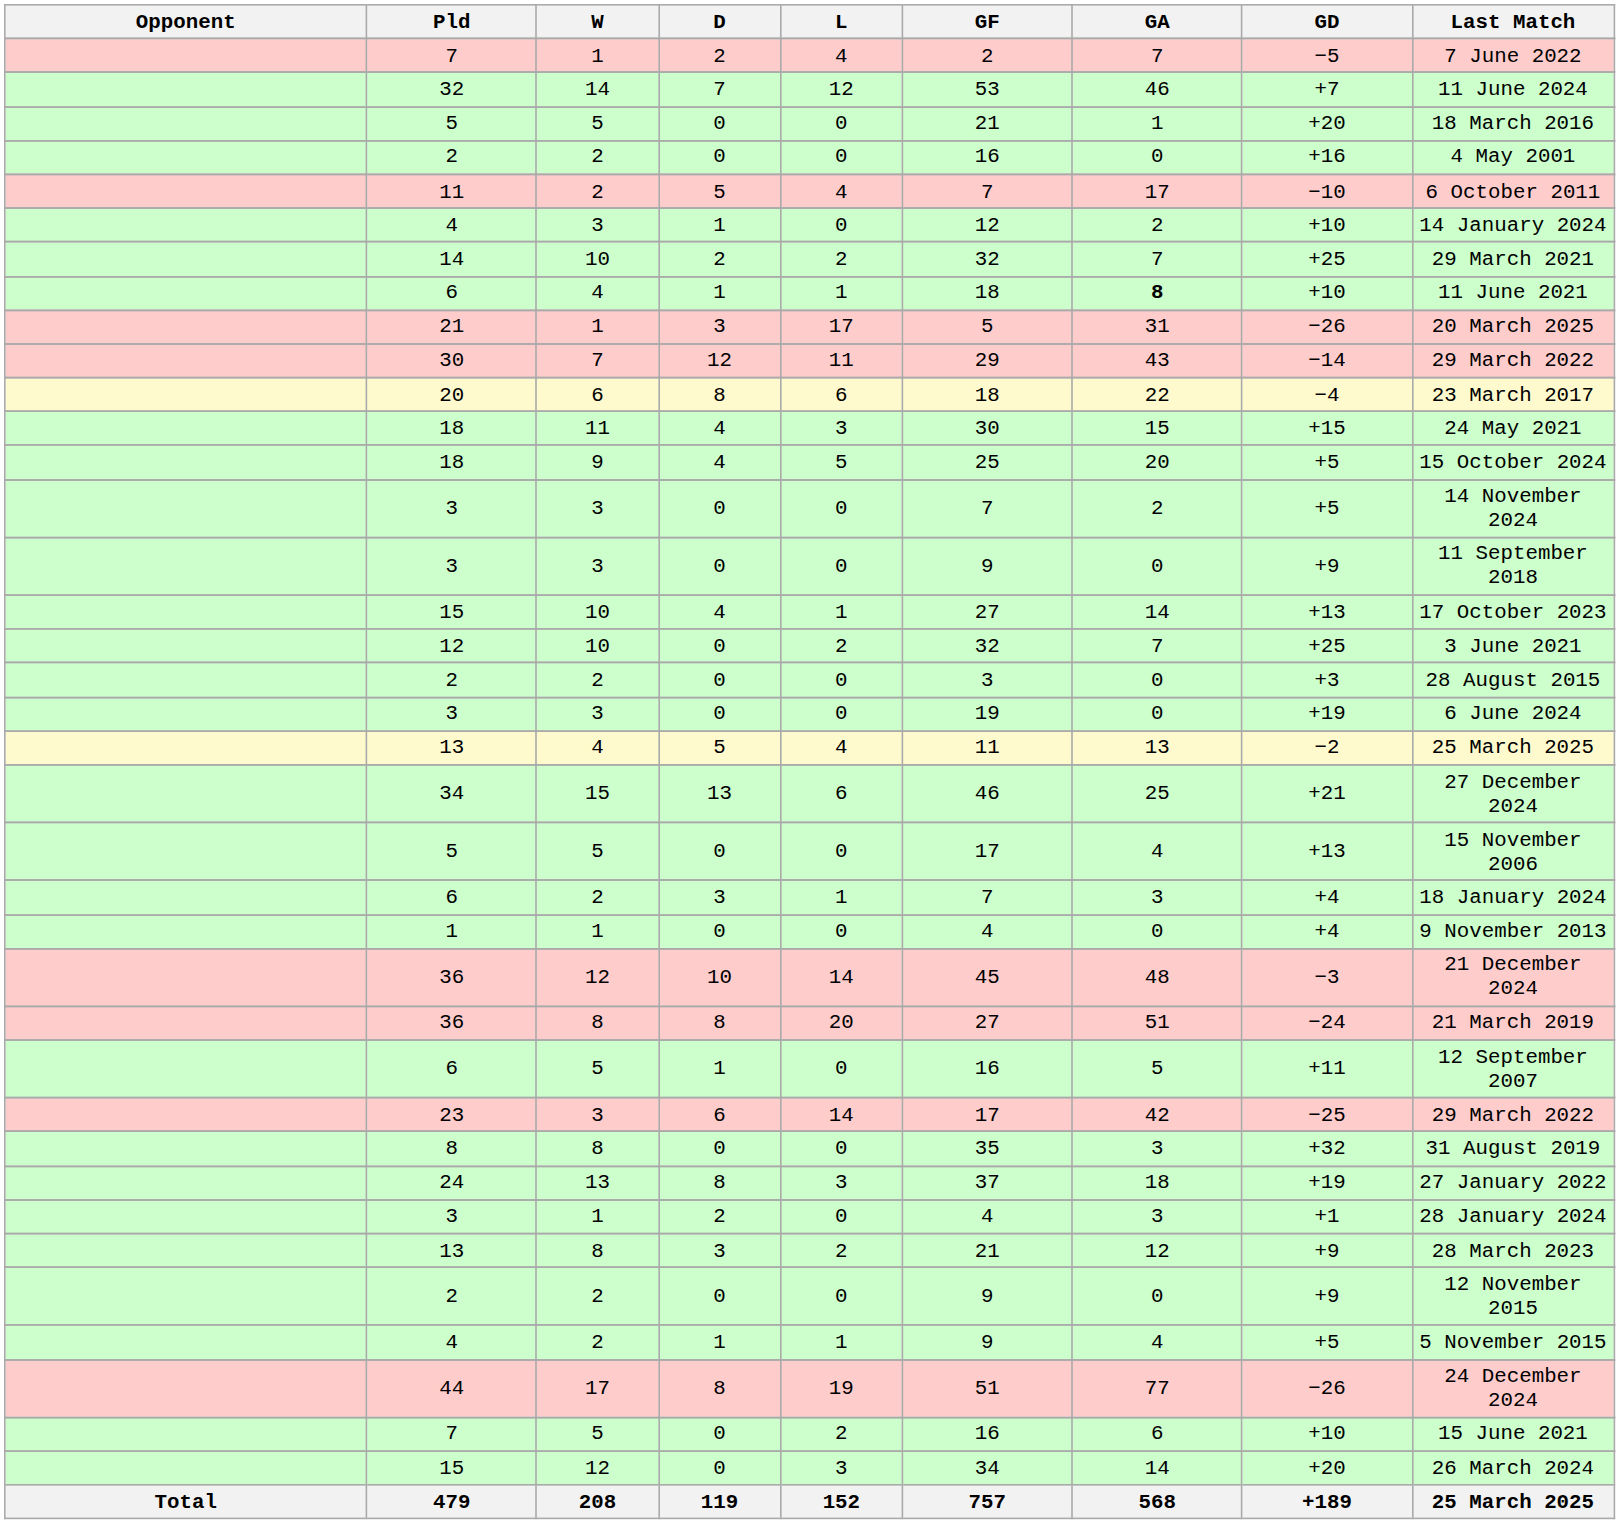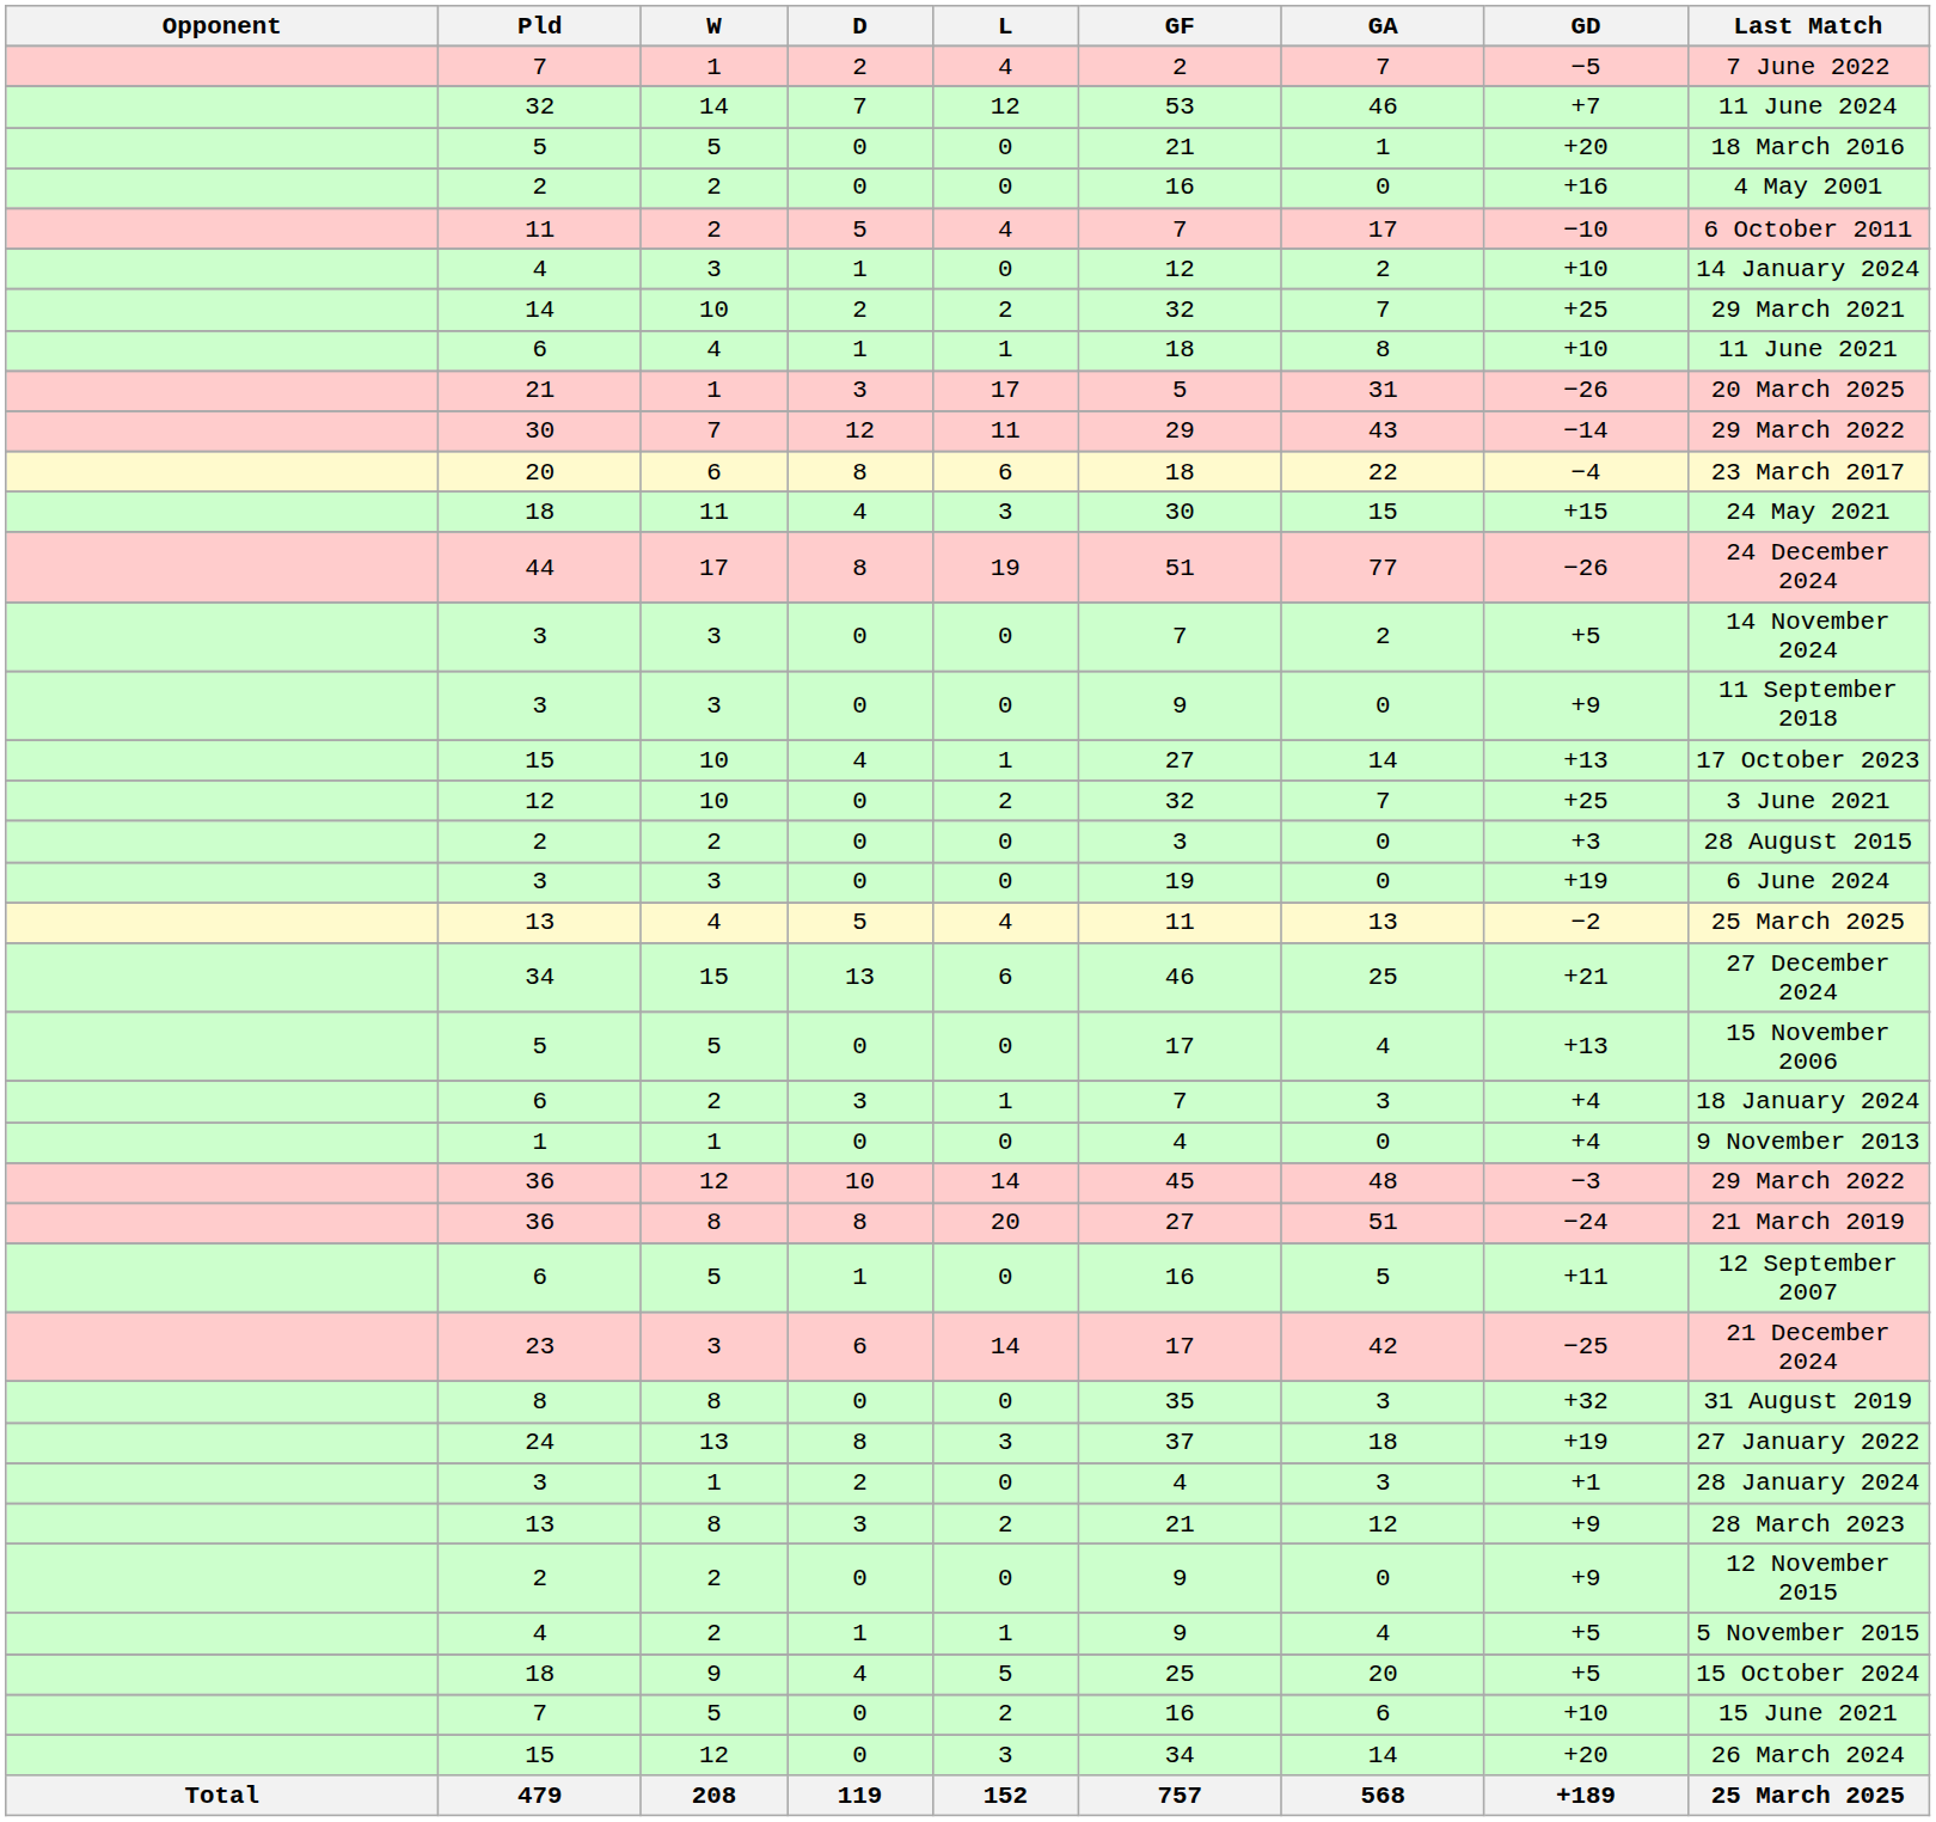 <table class="wikitable sortable" style="text-align: center">
 <tr>
 <th width=220>Opponent<br></th>
 <th width=100>Pld<br></th>
 <th width=70>W<br></th>
 <th width=70>D<br></th>
 <th width=70>L<br></th>
 <th width=100>GF<br></th>
 <th width=100>GA<br></th>
 <th width=100>GD<br></th>
 <th width=120>Last Match<br></th>
 </tr>
 <tr>
 </tr>
 <tr bgcolor="#FFCCCC">
 <td style="text-align:left;"></td>
 <td>7</td>
 <td>1</td>
 <td>2</td>
 <td>4</td>
 <td>2</td>
 <td>7</td>
 <td>−5</td>
 <td>7 June 2022</td>
 </tr>
 <tr>
 </tr>
 <tr bgcolor="#CCFFCC">
 <td style="text-align:left;"></td>
 <td>32</td>
 <td>14</td>
 <td>7</td>
 <td>12</td>
 <td>53</td>
 <td>46</td>
 <td>+7</td>
 <td>11 June 2024</td>
 </tr>
 <tr>
 </tr>
 <tr bgcolor="#CCFFCC">
 <td style="text-align:left;"></td>
 <td>5</td>
 <td>5</td>
 <td>0</td>
 <td>0</td>
 <td>21</td>
 <td>1</td>
 <td>+20</td>
 <td>18 March 2016</td>
 </tr>
 <tr>
 </tr>
 <tr bgcolor="#CCFFCC">
 <td style="text-align:left;"></td>
 <td>2</td>
 <td>2</td>
 <td>0</td>
 <td>0</td>
 <td>16</td>
 <td>0</td>
 <td>+16</td>
 <td>4 May 2001</td>
 </tr>
 <tr>
 </tr>
 <tr bgcolor="#FFCCCC">
 <td style="text-align:left;"></td>
 <td>11</td>
 <td>2</td>
 <td>5</td>
 <td>4</td>
 <td>7</td>
 <td>17</td>
 <td>−10</td>
 <td>6 October 2011</td>
 </tr>
 <tr>
 </tr>
 <tr bgcolor="#CCFFCC">
 <td style="text-align:left;"></td>
 <td>4</td>
 <td>3</td>
 <td>1</td>
 <td>0</td>
 <td>12</td>
 <td>2</td>
 <td>+10</td>
 <td>14 January 2024</td>
 </tr>
 <tr>
 </tr>
 <tr bgcolor="#CCFFCC">
 <td style="text-align:left;"></td>
 <td>14</td>
 <td>10</td>
 <td>2</td>
 <td>2</td>
 <td>32</td>
 <td>7</td>
 <td>+25</td>
 <td>29 March 2021</td>
 </tr>
 <tr>
 </tr>
 <tr bgcolor="#CCFFCC">
 <td style="text-align:left;"></td>
 <td>6</td>
 <td>4</td>
 <td>1</td>
 <td>1</td>
 <td>18</td>
-<td><strong>8</strong></td>
+<td>8</td>
 <td>+10</td>
 <td>11 June 2021</td>
 </tr>
 <tr>
 </tr>
 <tr bgcolor="#FFCCCC">
 <td style="text-align:left;"></td>
 <td>21</td>
 <td>1</td>
 <td>3</td>
 <td>17</td>
 <td>5</td>
 <td>31</td>
 <td>−26</td>
 <td>20 March 2025</td>
 </tr>
 <tr>
 </tr>
 <tr bgcolor="#FFCCCC">
 <td style="text-align:left;"></td>
 <td>30</td>
 <td>7</td>
 <td>12</td>
 <td>11</td>
 <td>29</td>
 <td>43</td>
 <td>−14</td>
 <td>29 March 2022</td>
 </tr>
 <tr>
 </tr>
 <tr bgcolor="#FFFACD">
 <td style="text-align:left;"></td>
 <td>20</td>
 <td>6</td>
 <td>8</td>
 <td>6</td>
 <td>18</td>
 <td>22</td>
 <td>−4</td>
 <td>23 March 2017</td>
 </tr>
 <tr>
 </tr>
 <tr bgcolor="#CCFFCC">
 <td style="text-align:left;"></td>
 <td>18</td>
 <td>11</td>
 <td>4</td>
 <td>3</td>
 <td>30</td>
 <td>15</td>
 <td>+15</td>
 <td>24 May 2021</td>
 </tr>
 <tr>
 </tr>
-<tr bgcolor="#CCFFCC">
+<tr bgcolor="#FFCCCC">
 <td style="text-align:left;"></td>
-<td>18</td>
-<td>9</td>
-<td>4</td>
-<td>5</td>
-<td>25</td>
-<td>20</td>
-<td>+5</td>
-<td>15 October 2024</td>
+<td>44</td>
+<td>17</td>
+<td>8</td>
+<td>19</td>
+<td>51</td>
+<td>77</td>
+<td>−26</td>
+<td>24 December 2024</td>
 </tr>
 <tr>
 </tr>
 <tr bgcolor="#CCFFCC">
 <td style="text-align:left;"></td>
 <td>3</td>
 <td>3</td>
 <td>0</td>
 <td>0</td>
 <td>7</td>
 <td>2</td>
 <td>+5</td>
 <td>14 November 2024</td>
 </tr>
 <tr>
 </tr>
 <tr bgcolor="#CCFFCC">
 <td style="text-align:left;"></td>
 <td>3</td>
 <td>3</td>
 <td>0</td>
 <td>0</td>
 <td>9</td>
 <td>0</td>
 <td>+9</td>
 <td>11 September 2018</td>
 </tr>
 <tr>
 </tr>
 <tr bgcolor="#CCFFCC">
 <td style="text-align:left;"></td>
 <td>15</td>
 <td>10</td>
 <td>4</td>
 <td>1</td>
 <td>27</td>
 <td>14</td>
 <td>+13</td>
 <td>17 October 2023</td>
 </tr>
 <tr>
 </tr>
 <tr bgcolor="#CCFFCC">
 <td style="text-align:left;"></td>
 <td>12</td>
 <td>10</td>
 <td>0</td>
 <td>2</td>
 <td>32</td>
 <td>7</td>
 <td>+25</td>
 <td>3 June 2021</td>
 </tr>
 <tr>
 </tr>
 <tr bgcolor="#CCFFCC">
 <td style="text-align:left;"></td>
 <td>2</td>
 <td>2</td>
 <td>0</td>
 <td>0</td>
 <td>3</td>
 <td>0</td>
 <td>+3</td>
 <td>28 August 2015</td>
 </tr>
 <tr>
 </tr>
 <tr bgcolor="#CCFFCC">
 <td style="text-align:left;"></td>
 <td>3</td>
 <td>3</td>
 <td>0</td>
 <td>0</td>
 <td>19</td>
 <td>0</td>
 <td>+19</td>
 <td>6 June 2024</td>
 </tr>
 <tr>
 </tr>
 <tr bgcolor="#FFFACD">
 <td style="text-align:left;"></td>
 <td>13</td>
 <td>4</td>
 <td>5</td>
 <td>4</td>
 <td>11</td>
 <td>13</td>
 <td>−2</td>
 <td>25 March 2025</td>
 </tr>
 <tr>
 </tr>
 <tr bgcolor="#CCFFCC">
 <td style="text-align:left;"></td>
 <td>34</td>
 <td>15</td>
 <td>13</td>
 <td>6</td>
 <td>46</td>
 <td>25</td>
 <td>+21</td>
 <td>27 December 2024</td>
 </tr>
 <tr>
 </tr>
 <tr bgcolor="#CCFFCC">
 <td style="text-align:left;"></td>
 <td>5</td>
 <td>5</td>
 <td>0</td>
 <td>0</td>
 <td>17</td>
 <td>4</td>
 <td>+13</td>
 <td>15 November 2006</td>
 </tr>
 <tr>
 </tr>
 <tr bgcolor="#CCFFCC">
 <td style="text-align:left;"></td>
 <td>6</td>
 <td>2</td>
 <td>3</td>
 <td>1</td>
 <td>7</td>
 <td>3</td>
 <td>+4</td>
 <td>18 January 2024</td>
 </tr>
 <tr>
 </tr>
 <tr bgcolor="#CCFFCC">
 <td style="text-align:left;"></td>
 <td>1</td>
 <td>1</td>
 <td>0</td>
 <td>0</td>
 <td>4</td>
 <td>0</td>
 <td>+4</td>
 <td>9 November 2013</td>
 </tr>
 <tr>
 </tr>
 <tr bgcolor="#FFCCCC">
 <td style="text-align:left;"></td>
 <td>36</td>
 <td>12</td>
 <td>10</td>
 <td>14</td>
 <td>45</td>
 <td>48</td>
 <td>−3</td>
-<td>21 December 2024</td>
+<td>29 March 2022</td>
 </tr>
 <tr>
 </tr>
 <tr bgcolor="#FFCCCC">
 <td style="text-align:left;"></td>
 <td>36</td>
 <td>8</td>
 <td>8</td>
 <td>20</td>
 <td>27</td>
 <td>51</td>
 <td>−24</td>
 <td>21 March 2019</td>
 </tr>
 <tr>
 </tr>
 <tr bgcolor="#CCFFCC">
 <td style="text-align:left;"></td>
 <td>6</td>
 <td>5</td>
 <td>1</td>
 <td>0</td>
 <td>16</td>
 <td>5</td>
 <td>+11</td>
 <td>12 September 2007</td>
 </tr>
 <tr>
 </tr>
 <tr bgcolor="#FFCCCC">
 <td style="text-align:left;"></td>
 <td>23</td>
 <td>3</td>
 <td>6</td>
 <td>14</td>
 <td>17</td>
 <td>42</td>
 <td>−25</td>
-<td>29 March 2022</td>
+<td>21 December 2024</td>
 </tr>
 <tr>
 </tr>
 <tr bgcolor="#CCFFCC">
 <td style="text-align:left;"></td>
 <td>8</td>
 <td>8</td>
 <td>0</td>
 <td>0</td>
 <td>35</td>
 <td>3</td>
 <td>+32</td>
 <td>31 August 2019</td>
 </tr>
 <tr>
 </tr>
 <tr bgcolor="#CCFFCC">
 <td style="text-align:left;"></td>
 <td>24</td>
 <td>13</td>
 <td>8</td>
 <td>3</td>
 <td>37</td>
 <td>18</td>
 <td>+19</td>
 <td>27 January 2022</td>
 </tr>
 <tr>
 </tr>
 <tr bgcolor="#CCFFCC">
 <td style="text-align:left;"></td>
 <td>3</td>
 <td>1</td>
 <td>2</td>
 <td>0</td>
 <td>4</td>
 <td>3</td>
 <td>+1</td>
 <td>28 January 2024</td>
 </tr>
 <tr>
 </tr>
 <tr bgcolor="#CCFFCC">
 <td style="text-align:left;"></td>
 <td>13</td>
 <td>8</td>
 <td>3</td>
 <td>2</td>
 <td>21</td>
 <td>12</td>
 <td>+9</td>
 <td>28 March 2023</td>
 </tr>
 <tr>
 </tr>
 <tr bgcolor="#CCFFCC">
 <td style="text-align:left;"></td>
 <td>2</td>
 <td>2</td>
 <td>0</td>
 <td>0</td>
 <td>9</td>
 <td>0</td>
 <td>+9</td>
 <td>12 November 2015</td>
 </tr>
 <tr>
 </tr>
 <tr bgcolor="#CCFFCC">
 <td style="text-align:left;"></td>
 <td>4</td>
 <td>2</td>
 <td>1</td>
 <td>1</td>
 <td>9</td>
 <td>4</td>
 <td>+5</td>
 <td>5 November 2015</td>
 </tr>
 <tr>
 </tr>
-<tr bgcolor="#FFCCCC">
+<tr bgcolor="#CCFFCC">
 <td style="text-align:left;"></td>
-<td>44</td>
-<td>17</td>
-<td>8</td>
-<td>19</td>
-<td>51</td>
-<td>77</td>
-<td>−26</td>
-<td>24 December 2024</td>
+<td>18</td>
+<td>9</td>
+<td>4</td>
+<td>5</td>
+<td>25</td>
+<td>20</td>
+<td>+5</td>
+<td>15 October 2024</td>
 </tr>
 <tr>
 </tr>
 <tr bgcolor="#CCFFCC">
 <td style="text-align:left;"></td>
 <td>7</td>
 <td>5</td>
 <td>0</td>
 <td>2</td>
 <td>16</td>
 <td>6</td>
 <td>+10</td>
 <td>15 June 2021</td>
 </tr>
 <tr>
 </tr>
 <tr bgcolor="#CCFFCC">
 <td style="text-align:left;"></td>
 <td>15</td>
 <td>12</td>
 <td>0</td>
 <td>3</td>
 <td>34</td>
 <td>14</td>
 <td>+20</td>
 <td>26 March 2024</td>
 </tr>
 <tr class="sortbottom">
 <th>Total</th>
 <th>479</th>
 <th>208</th>
 <th>119</th>
 <th>152</th>
 <th>757</th>
 <th>568</th>
 <th>+189</th>
 <th>25 March 2025</th>
 </tr>
 </table>
